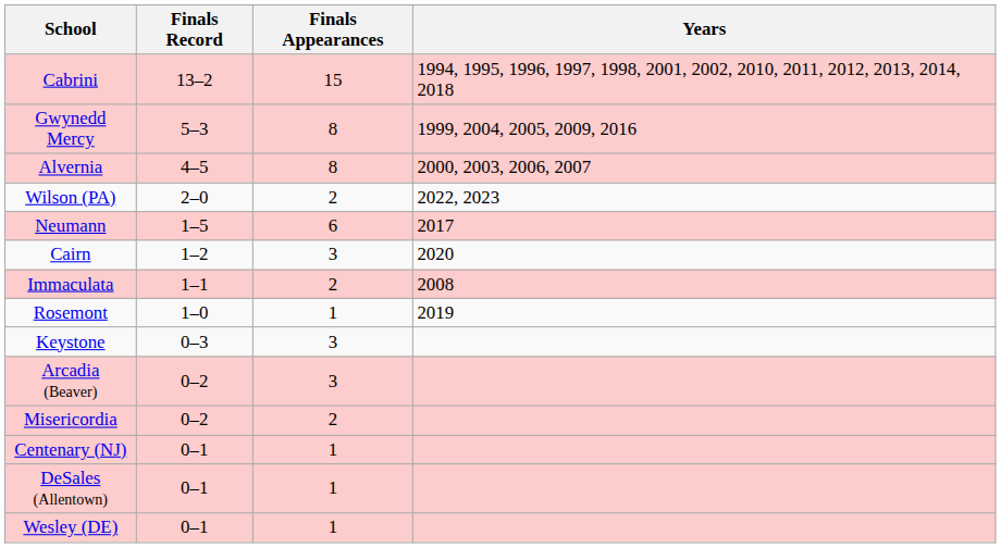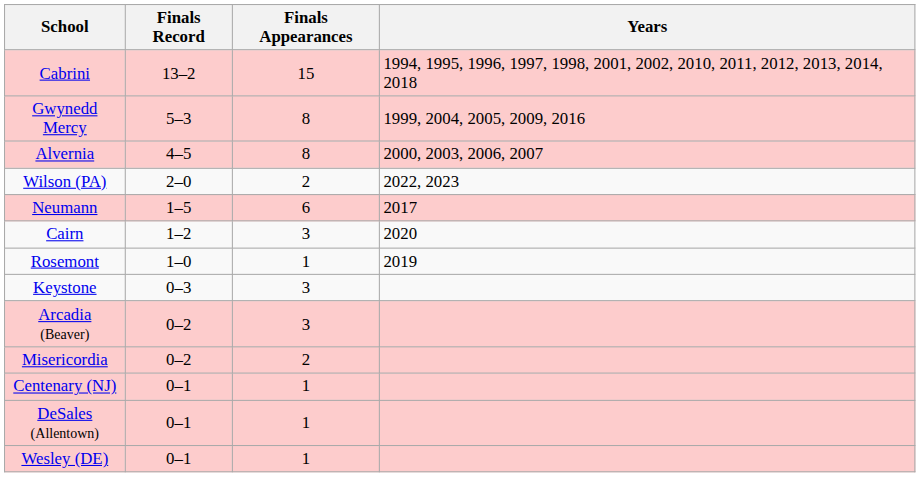 <table class="wikitable sortable" style="text-align:center;">
 <tr>
 <th>School</th>
 <th>Finals Record</th>
 <th>Finals Appearances</th>
 <th class=unsortable>Years</th>
 </tr>
 <tr bgcolor=#fdcccc>
 <td><a href='#'>Cabrini</a></td>
 <td>13–2</td>
 <td>15</td>
 <td align=left>1994, 1995, 1996, 1997, 1998, 2001, 2002, 2010, 2011, 2012, 2013, 2014, 2018</td>
 </tr>
 <tr bgcolor=#fdcccc>
 <td><a href='#'>Gwynedd Mercy</a></td>
 <td>5–3</td>
 <td>8</td>
 <td align=left>1999, 2004, 2005, 2009, 2016</td>
 </tr>
 <tr bgcolor=#fdcccc>
 <td><a href='#'>Alvernia</a></td>
 <td>4–5</td>
 <td>8</td>
 <td align=left>2000, 2003, 2006, 2007</td>
 </tr>
 <tr>
 <td><a href='#'>Wilson (PA)</a></td>
 <td>2–0</td>
 <td>2</td>
 <td align=left>2022, 2023</td>
 </tr>
 <tr bgcolor=#fdcccc>
 <td><a href='#'>Neumann</a></td>
 <td>1–5</td>
 <td>6</td>
 <td align=left>2017</td>
 </tr>
 <tr>
 <td><a href='#'>Cairn</a></td>
 <td>1–2</td>
 <td>3</td>
 <td align=left>2020</td>
-</tr>
-<tr bgcolor=#fdcccc>
-<td><a href='#'>Immaculata</a></td>
-<td>1–1</td>
-<td>2</td>
-<td align=left>2008</td>
 </tr>
 <tr>
 <td><a href='#'>Rosemont</a></td>
 <td>1–0</td>
 <td>1</td>
 <td align=left>2019</td>
 </tr>
 <tr>
 <td><a href='#'>Keystone</a></td>
 <td>0–3</td>
 <td>3</td>
 <td align=left></td>
 </tr>
 <tr bgcolor=#fdcccc>
 <td><a href='#'>Arcadia</a><br><small>(Beaver)</small></td>
 <td>0–2</td>
 <td>3</td>
 <td align=left></td>
 </tr>
 <tr bgcolor=#fdcccc>
 <td><a href='#'>Misericordia</a></td>
 <td>0–2</td>
 <td>2</td>
 <td align=left></td>
 </tr>
 <tr bgcolor=#fdcccc>
 <td><a href='#'>Centenary (NJ)</a></td>
 <td>0–1</td>
 <td>1</td>
 <td align=left></td>
 </tr>
 <tr bgcolor=#fdcccc>
 <td><a href='#'>DeSales</a><br><small>(Allentown)</small></td>
 <td>0–1</td>
 <td>1</td>
 <td align=left></td>
 </tr>
 <tr bgcolor=#fdcccc>
 <td><a href='#'>Wesley (DE)</a></td>
 <td>0–1</td>
 <td>1</td>
 <td align=left></td>
 </tr>
 </table>
